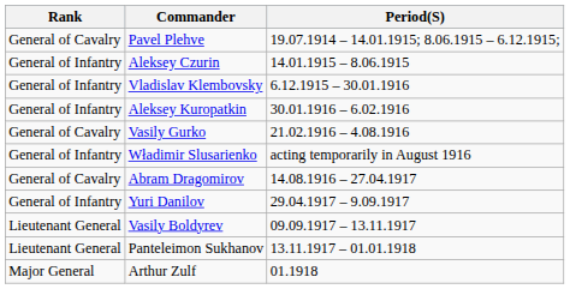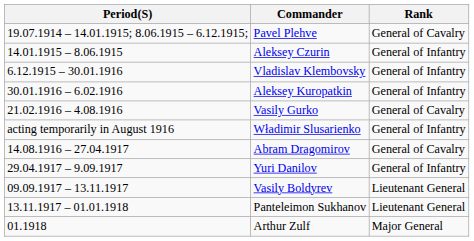 <table class="wikitable" align="", border="3">
 <tr bgcolor=#B6E5FF>
+<th>Period(S)</th>
+<th>Commander</th>
 <th>Rank</th>
-<th>Commander</th>
-<th>Period(S)</th>
 </tr>
 <tr>
+<td>19.07.1914 – 14.01.1915; 8.06.1915 – 6.12.1915;</td>
+<td><a href='#'>Pavel Plehve</a></td>
 <td>General of Cavalry</td>
-<td><a href='#'>Pavel Plehve</a></td>
-<td>19.07.1914 – 14.01.1915; 8.06.1915 – 6.12.1915;</td>
 </tr>
 <tr>
+<td>14.01.1915 – 8.06.1915</td>
+<td><a href='#'>Aleksey Czurin</a></td>
 <td>General of Infantry</td>
-<td><a href='#'>Aleksey Czurin</a></td>
-<td>14.01.1915 – 8.06.1915</td>
 </tr>
 <tr>
+<td>6.12.1915 – 30.01.1916</td>
+<td><a href='#'>Vladislav Klembovsky</a></td>
 <td>General of Infantry</td>
-<td><a href='#'>Vladislav Klembovsky</a></td>
-<td>6.12.1915 – 30.01.1916</td>
 </tr>
 <tr>
+<td>30.01.1916 – 6.02.1916</td>
+<td><a href='#'>Aleksey Kuropatkin</a></td>
 <td>General of Infantry</td>
-<td><a href='#'>Aleksey Kuropatkin</a></td>
-<td>30.01.1916 – 6.02.1916</td>
 </tr>
 <tr>
+<td>21.02.1916 – 4.08.1916</td>
+<td><a href='#'>Vasily Gurko</a></td>
 <td>General of Cavalry</td>
-<td><a href='#'>Vasily Gurko</a></td>
-<td>21.02.1916 – 4.08.1916</td>
 </tr>
 <tr>
+<td>acting temporarily in August 1916</td>
+<td><a href='#'>Władimir Slusarienko</a></td>
 <td>General of Infantry</td>
-<td><a href='#'>Władimir Slusarienko</a></td>
-<td>acting temporarily in August 1916</td>
 </tr>
 <tr>
+<td>14.08.1916 – 27.04.1917</td>
+<td><a href='#'>Abram Dragomirov</a></td>
 <td>General of Cavalry</td>
-<td><a href='#'>Abram Dragomirov</a></td>
-<td>14.08.1916 – 27.04.1917</td>
 </tr>
 <tr>
+<td>29.04.1917 – 9.09.1917</td>
+<td><a href='#'>Yuri Danilov</a></td>
 <td>General of Infantry</td>
-<td><a href='#'>Yuri Danilov</a></td>
-<td>29.04.1917 – 9.09.1917</td>
 </tr>
 <tr>
+<td>09.09.1917 – 13.11.1917</td>
+<td><a href='#'>Vasily Boldyrev</a></td>
 <td>Lieutenant General</td>
-<td><a href='#'>Vasily Boldyrev</a></td>
-<td>09.09.1917 – 13.11.1917</td>
 </tr>
 <tr>
+<td>13.11.1917 – 01.01.1918</td>
+<td>Panteleimon Sukhanov</td>
 <td>Lieutenant General</td>
-<td>Panteleimon Sukhanov</td>
-<td>13.11.1917 – 01.01.1918</td>
 </tr>
 <tr>
+<td>01.1918</td>
+<td>Arthur Zulf</td>
 <td>Major General</td>
-<td>Arthur Zulf</td>
-<td>01.1918</td>
 </tr>
 </table>
